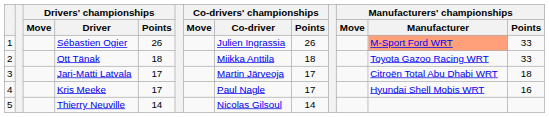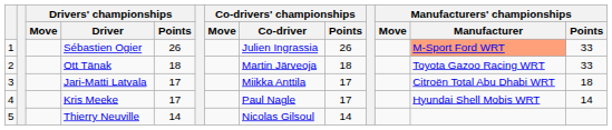 <table class="wikitable" width=85% style="font-size: 85%;">
 <tr>
 <th rowspan="2"></th>
 <th rowspan="7" style="width:5px;"></th>
 <th colspan="3">Drivers' championships</th>
 <th rowspan="7" style="width:5px;"></th>
 <th colspan="3">Co-drivers' championships</th>
 <th rowspan="7" style="width:5px;"></th>
 <th colspan="3">Manufacturers' championships</th>
 </tr>
 <tr>
 <th>Move</th>
 <th>Driver</th>
 <th>Points</th>
 <th>Move</th>
 <th>Co-driver</th>
 <th>Points</th>
 <th>Move</th>
 <th>Manufacturer</th>
 <th>Points</th>
 </tr>
 <tr>
 <td align="center">1</td>
 <td></td>
 <td><a href='#'>Sébastien Ogier</a></td>
 <td align="center">26</td>
 <td></td>
 <td nowrap><a href='#'>Julien Ingrassia</a></td>
 <td align="center">26</td>
 <td></td>
 <td style="background: lightsalmon;"><a href='#'>M-Sport Ford WRT</a></td>
 <td align="center">33</td>
 </tr>
 <tr>
 <td align="center">2</td>
 <td></td>
 <td><a href='#'>Ott Tänak</a></td>
 <td align="center">18</td>
 <td></td>
-<td><a href='#'>Miikka Anttila</a></td>
+<td><a href='#'>Martin Järveoja</a></td>
 <td align="center">18</td>
 <td></td>
 <td><a href='#'>Toyota Gazoo Racing WRT</a></td>
 <td align="center">33</td>
 </tr>
 <tr>
 <td align="center">3</td>
 <td></td>
 <td nowrap><a href='#'>Jari-Matti Latvala</a></td>
 <td align="center">17</td>
 <td></td>
-<td><a href='#'>Martin Järveoja</a></td>
+<td><a href='#'>Miikka Anttila</a></td>
 <td align="center">17</td>
 <td></td>
 <td nowrap><a href='#'>Citroën Total Abu Dhabi WRT</a></td>
 <td align="center">18</td>
 </tr>
 <tr>
 <td align="center">4</td>
 <td></td>
 <td><a href='#'>Kris Meeke</a></td>
 <td align="center">17</td>
 <td></td>
 <td><a href='#'>Paul Nagle</a></td>
 <td align="center">17</td>
 <td></td>
 <td><a href='#'>Hyundai Shell Mobis WRT</a></td>
-<td align="center">16</td>
+<td align="center">14</td>
 </tr>
 <tr>
 <td align="center">5</td>
 <td></td>
 <td><a href='#'>Thierry Neuville</a></td>
 <td align="center">14</td>
 <td></td>
 <td><a href='#'>Nicolas Gilsoul</a></td>
 <td align="center">14</td>
 <td></td>
 <td></td>
 <td></td>
 </tr>
 </table>
